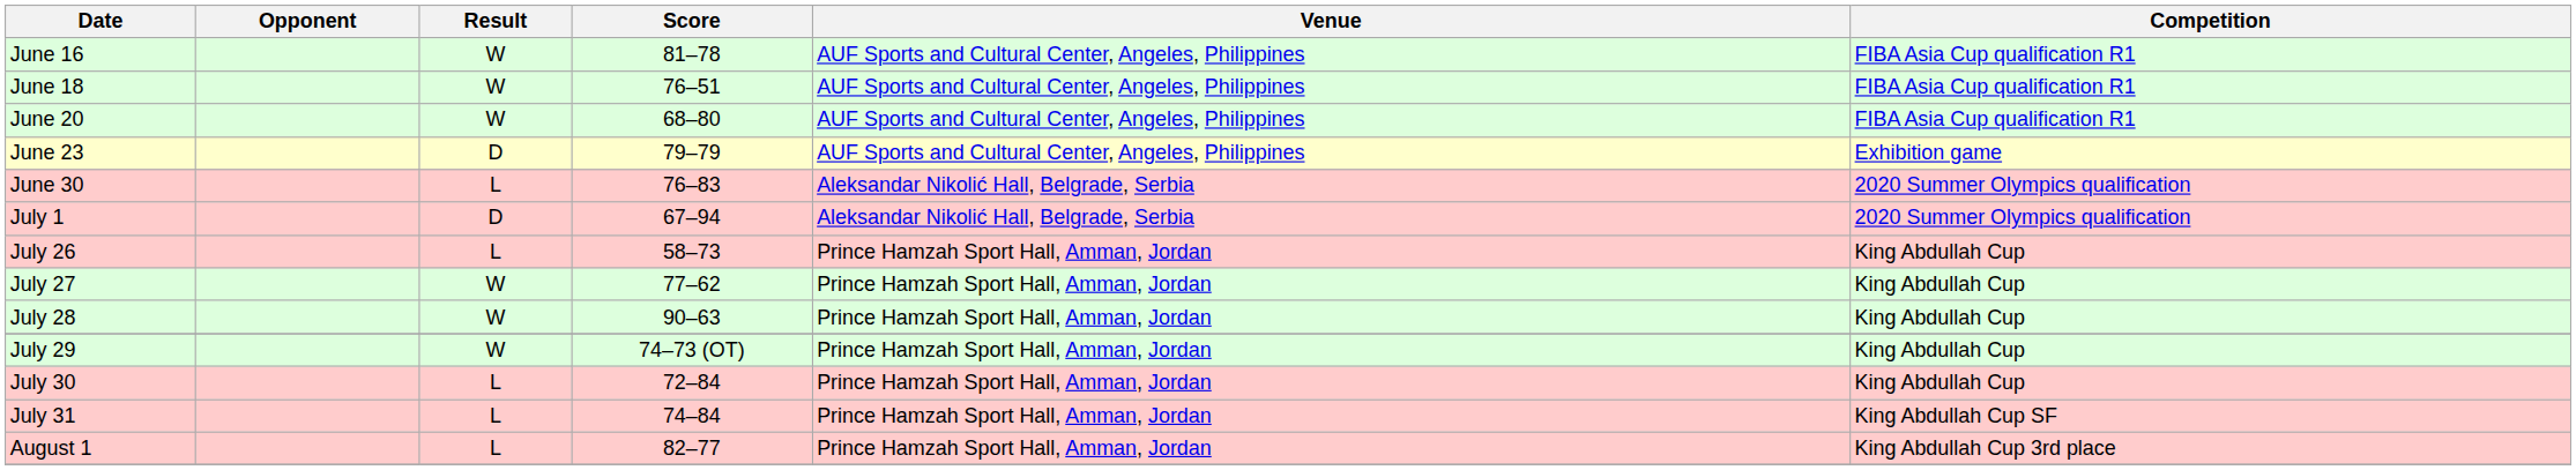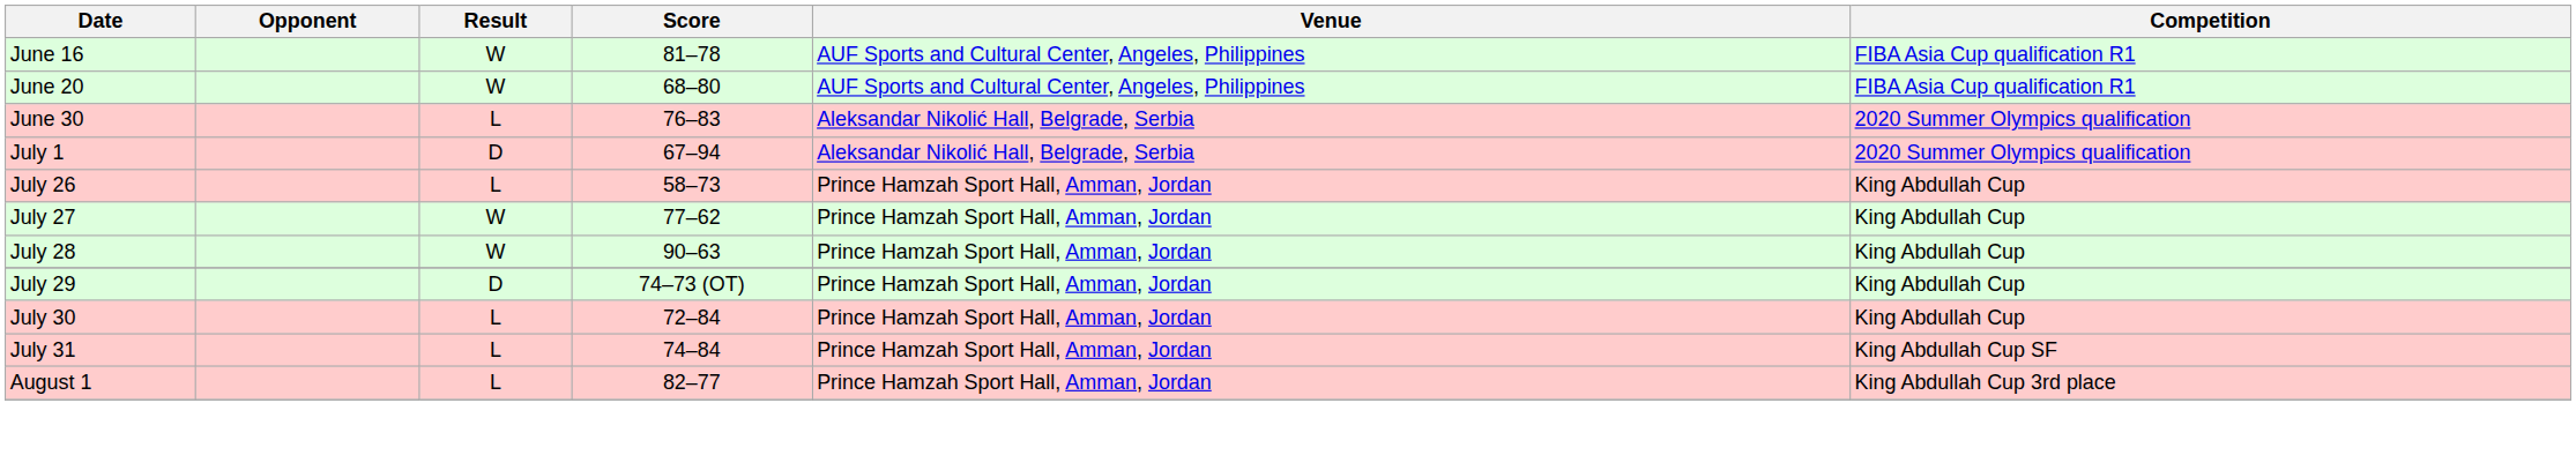 <table width=100% class="wikitable">
 <tr>
 <th>Date</th>
 <th>Opponent</th>
 <th>Result</th>
 <th>Score</th>
 <th>Venue</th>
 <th>Competition</th>
 </tr>
 <tr style="background:#dfd;">
 <td>June 16</td>
 <td></td>
 <td align=center>W</td>
 <td align=center>81–78</td>
 <td> <a href='#'>AUF Sports and Cultural Center</a>, <a href='#'>Angeles</a>, <a href='#'>Philippines</a></td>
 <td><a href='#'>FIBA Asia Cup qualification R1</a></td>
 </tr>
 <tr style="background:#dfd;">
-<td>June 18</td>
-<td></td>
-<td align=center>W</td>
-<td align=center>76–51</td>
-<td> <a href='#'>AUF Sports and Cultural Center</a>, <a href='#'>Angeles</a>, <a href='#'>Philippines</a></td>
-<td><a href='#'>FIBA Asia Cup qualification R1</a></td>
-</tr>
-<tr style="background:#dfd;">
 <td>June 20</td>
 <td></td>
 <td align=center>W</td>
 <td align=center>68–80</td>
 <td> <a href='#'>AUF Sports and Cultural Center</a>, <a href='#'>Angeles</a>, <a href='#'>Philippines</a></td>
 <td><a href='#'>FIBA Asia Cup qualification R1</a></td>
-</tr>
-<tr style="background:#FFFFCC;">
-<td>June 23</td>
-<td></td>
-<td align=center>D</td>
-<td align=center>79–79</td>
-<td> <a href='#'>AUF Sports and Cultural Center</a>, <a href='#'>Angeles</a>, <a href='#'>Philippines</a></td>
-<td><a href='#'>Exhibition game</a></td>
 </tr>
 <tr style="background:#fcc;">
 <td>June 30</td>
 <td></td>
 <td align=center>L</td>
 <td align=center>76–83</td>
 <td> <a href='#'>Aleksandar Nikolić Hall</a>, <a href='#'>Belgrade</a>, <a href='#'>Serbia</a></td>
 <td><a href='#'>2020 Summer Olympics qualification</a></td>
 </tr>
 <tr style="background:#fcc;">
 <td>July 1</td>
 <td></td>
 <td align=center>D</td>
 <td align=center>67–94</td>
 <td> <a href='#'>Aleksandar Nikolić Hall</a>, <a href='#'>Belgrade</a>, <a href='#'>Serbia</a></td>
 <td><a href='#'>2020 Summer Olympics qualification</a></td>
 </tr>
 <tr style="background:#fcc;">
 <td>July 26</td>
 <td></td>
 <td align=center>L</td>
 <td align=center>58–73</td>
 <td> Prince Hamzah Sport Hall, <a href='#'>Amman</a>, <a href='#'>Jordan</a></td>
 <td>King Abdullah Cup</td>
 </tr>
 <tr style="background:#dfd;">
 <td>July 27</td>
 <td></td>
 <td align=center>W</td>
 <td align=center>77–62</td>
 <td> Prince Hamzah Sport Hall, <a href='#'>Amman</a>, <a href='#'>Jordan</a></td>
 <td>King Abdullah Cup</td>
 </tr>
 <tr style="background:#dfd;">
 <td>July 28</td>
 <td></td>
 <td align=center>W</td>
 <td align=center>90–63</td>
 <td> Prince Hamzah Sport Hall, <a href='#'>Amman</a>, <a href='#'>Jordan</a></td>
 <td>King Abdullah Cup</td>
 </tr>
 <tr>
 </tr>
 <tr style="background:#dfd;">
 <td>July 29</td>
 <td></td>
-<td align=center>W</td>
+<td align=center>D</td>
 <td align=center>74–73 (OT)</td>
 <td> Prince Hamzah Sport Hall, <a href='#'>Amman</a>, <a href='#'>Jordan</a></td>
 <td>King Abdullah Cup</td>
 </tr>
 <tr style="background:#fcc;">
 <td>July 30</td>
 <td></td>
 <td align=center>L</td>
 <td align=center>72–84</td>
 <td> Prince Hamzah Sport Hall, <a href='#'>Amman</a>, <a href='#'>Jordan</a></td>
 <td>King Abdullah Cup</td>
 </tr>
 <tr style="background:#fcc;">
 <td>July 31</td>
 <td></td>
 <td align=center>L</td>
 <td align=center>74–84</td>
 <td> Prince Hamzah Sport Hall, <a href='#'>Amman</a>, <a href='#'>Jordan</a></td>
 <td>King Abdullah Cup SF</td>
 </tr>
 <tr style="background:#fcc;">
 <td>August 1</td>
 <td></td>
 <td align=center>L</td>
 <td align=center>82–77</td>
 <td> Prince Hamzah Sport Hall, <a href='#'>Amman</a>, <a href='#'>Jordan</a></td>
 <td>King Abdullah Cup 3rd place</td>
 </tr>
 <tr>
 </tr>
 </table>
